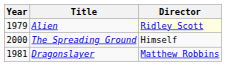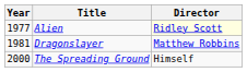 <table class="wikitable">
 <tr>
 <th>Year</th>
 <th>Title</th>
 <th>Director</th>
 </tr>
 <tr>
-<td>1979</td>
+<td>1977</td>
 <td><em><a href='#'>Alien</a></em></td>
 <td style="background: lightyellow;"><a href='#'>Ridley Scott</a></td>
+</tr>
+<tr>
+<td>1981</td>
+<td><em><a href='#'>Dragonslayer</a></em></td>
+<td><a href='#'>Matthew Robbins</a></td>
 </tr>
 <tr>
 <td>2000</td>
 <td><em><a href='#'>The Spreading Ground</a></em></td>
 <td>Himself</td>
 </tr>
-<tr>
-<td>1981</td>
-<td><em><a href='#'>Dragonslayer</a></em></td>
-<td><a href='#'>Matthew Robbins</a></td>
-</tr>
 </table>
